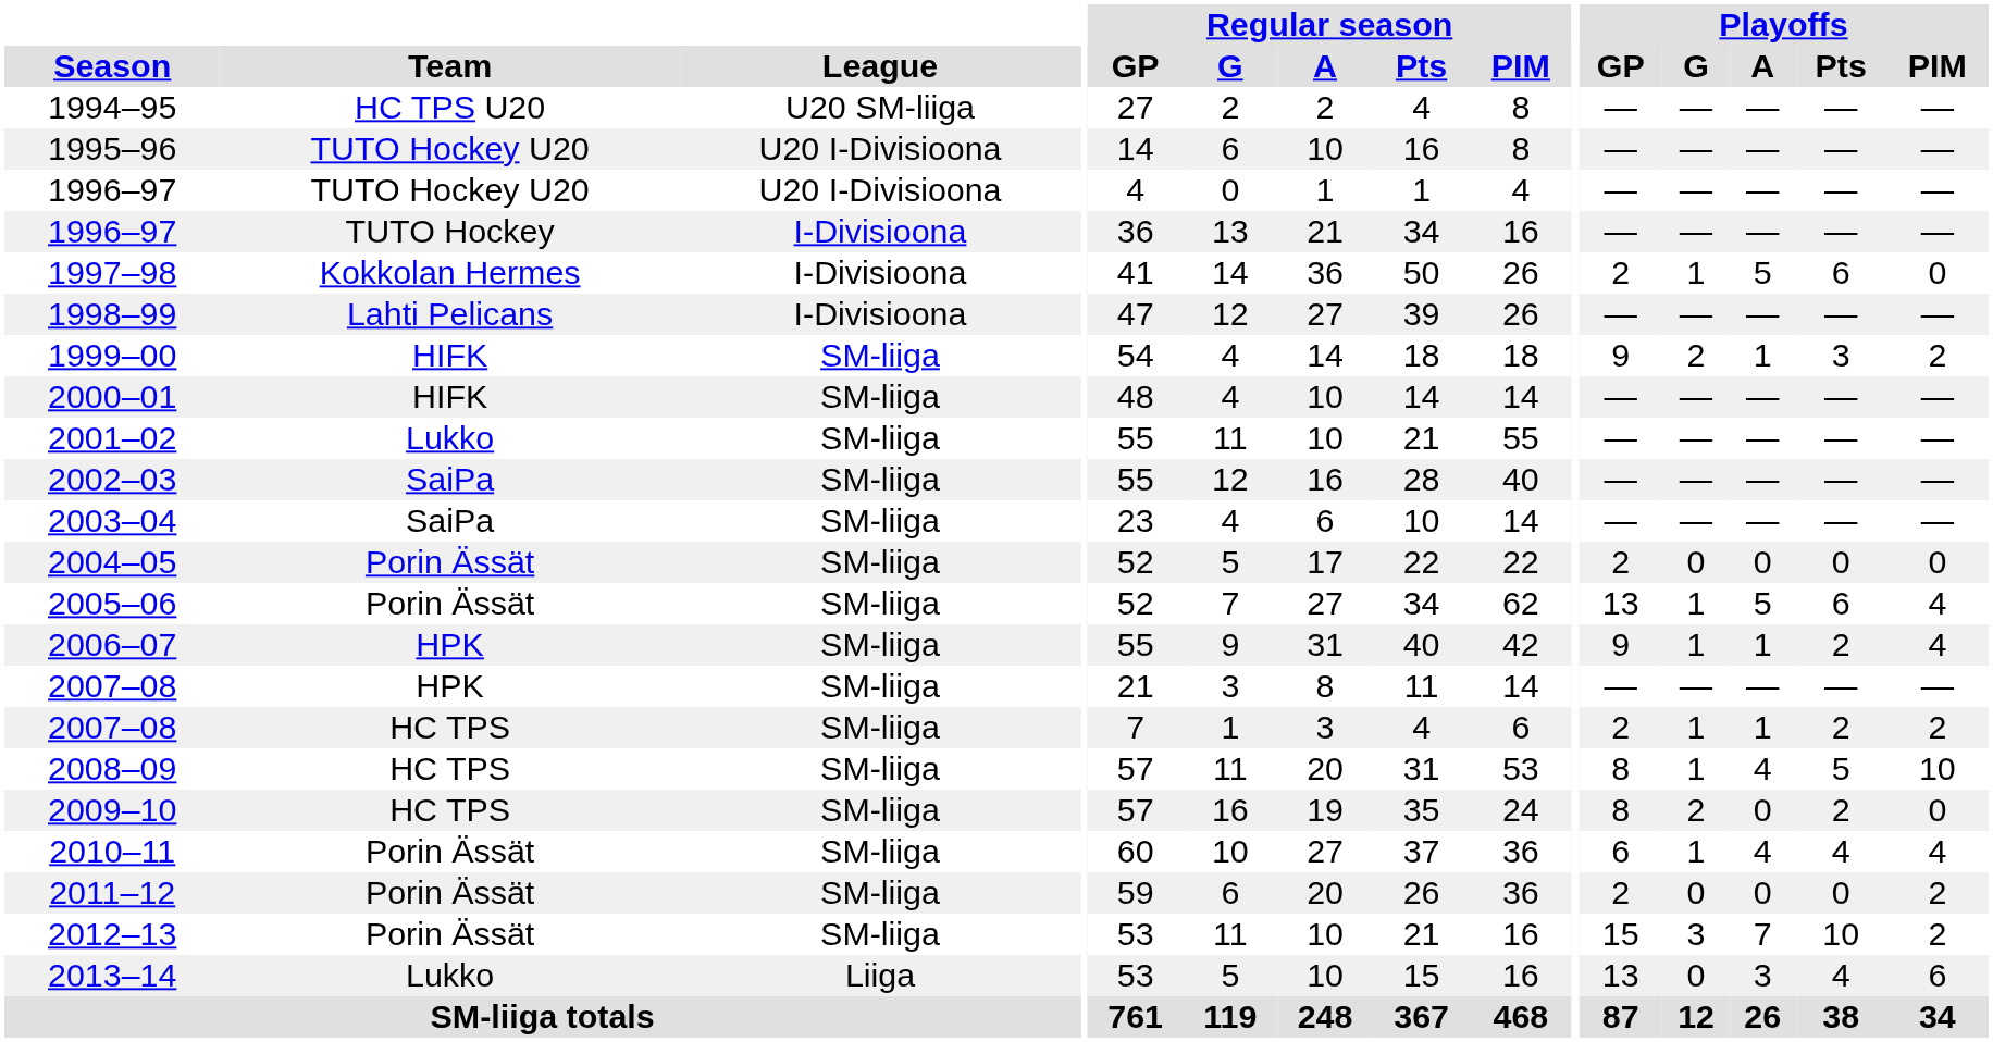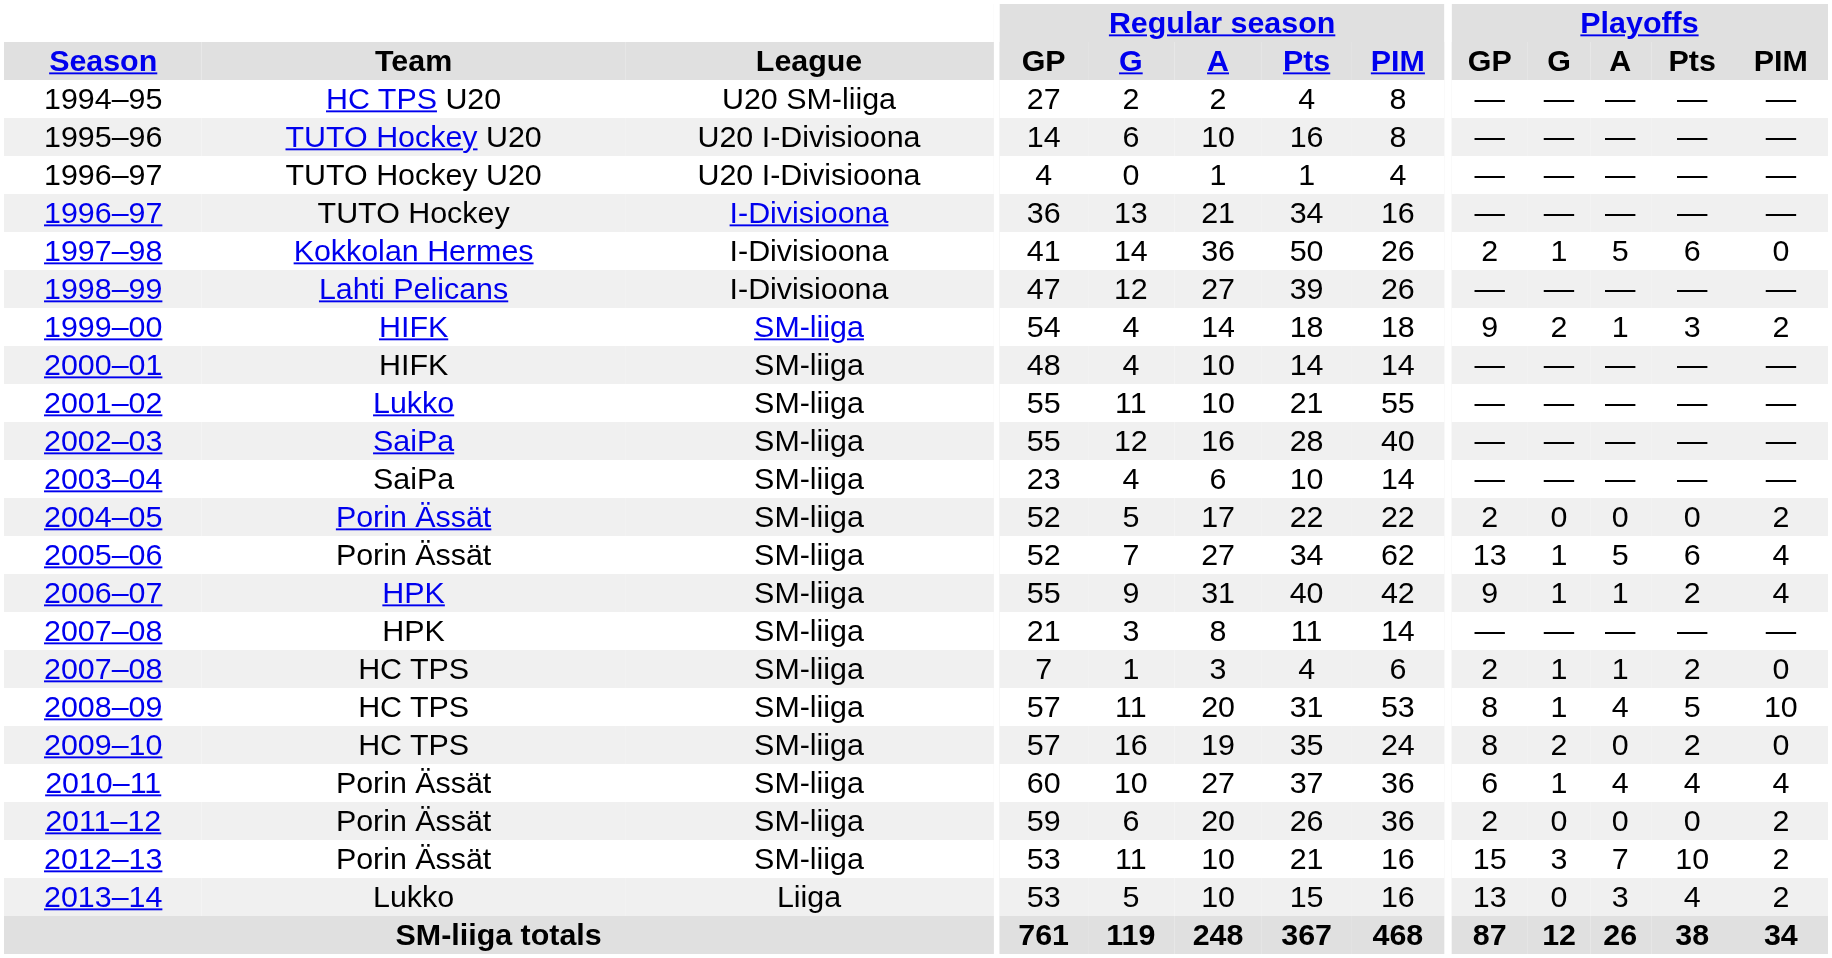 <table border="0" cellpadding="1" cellspacing="0" style="text-align:center; width:60em">
 <tr bgcolor="#e0e0e0">
 <th colspan="3" bgcolor="#ffffff"></th>
 <th rowspan="99" bgcolor="#ffffff"></th>
 <th colspan="5"><a href='#'>Regular season</a></th>
 <th rowspan="99" bgcolor="#ffffff"></th>
 <th colspan="5"><a href='#'>Playoffs</a></th>
 </tr>
 <tr bgcolor="#e0e0e0">
 <th><a href='#'>Season</a></th>
 <th>Team</th>
 <th>League</th>
 <th>GP</th>
 <th><a href='#'>G</a></th>
 <th><a href='#'>A</a></th>
 <th><a href='#'>Pts</a></th>
 <th><a href='#'>PIM</a></th>
 <th>GP</th>
 <th>G</th>
 <th>A</th>
 <th>Pts</th>
 <th>PIM</th>
 </tr>
 <tr>
 <td>1994–95</td>
 <td><a href='#'>HC TPS</a> U20</td>
 <td>U20 SM-liiga</td>
 <td>27</td>
 <td>2</td>
 <td>2</td>
 <td>4</td>
 <td>8</td>
 <td>—</td>
 <td>—</td>
 <td>—</td>
 <td>—</td>
 <td>—</td>
 </tr>
 <tr bgcolor="#f0f0f0">
 <td>1995–96</td>
 <td><a href='#'>TUTO Hockey</a> U20</td>
 <td>U20 I-Divisioona</td>
 <td>14</td>
 <td>6</td>
 <td>10</td>
 <td>16</td>
 <td>8</td>
 <td>—</td>
 <td>—</td>
 <td>—</td>
 <td>—</td>
 <td>—</td>
 </tr>
 <tr>
 <td>1996–97</td>
 <td>TUTO Hockey U20</td>
 <td>U20 I-Divisioona</td>
 <td>4</td>
 <td>0</td>
 <td>1</td>
 <td>1</td>
 <td>4</td>
 <td>—</td>
 <td>—</td>
 <td>—</td>
 <td>—</td>
 <td>—</td>
 </tr>
 <tr bgcolor="#f0f0f0">
 <td><a href='#'>1996–97</a></td>
 <td>TUTO Hockey</td>
 <td><a href='#'>I-Divisioona</a></td>
 <td>36</td>
 <td>13</td>
 <td>21</td>
 <td>34</td>
 <td>16</td>
 <td>—</td>
 <td>—</td>
 <td>—</td>
 <td>—</td>
 <td>—</td>
 </tr>
 <tr>
 <td><a href='#'>1997–98</a></td>
 <td><a href='#'>Kokkolan Hermes</a></td>
 <td>I-Divisioona</td>
 <td>41</td>
 <td>14</td>
 <td>36</td>
 <td>50</td>
 <td>26</td>
 <td>2</td>
 <td>1</td>
 <td>5</td>
 <td>6</td>
 <td>0</td>
 </tr>
 <tr bgcolor="#f0f0f0">
 <td><a href='#'>1998–99</a></td>
 <td><a href='#'>Lahti Pelicans</a></td>
 <td>I-Divisioona</td>
 <td>47</td>
 <td>12</td>
 <td>27</td>
 <td>39</td>
 <td>26</td>
 <td>—</td>
 <td>—</td>
 <td>—</td>
 <td>—</td>
 <td>—</td>
 </tr>
 <tr>
 <td><a href='#'>1999–00</a></td>
 <td><a href='#'>HIFK</a></td>
 <td><a href='#'>SM-liiga</a></td>
 <td>54</td>
 <td>4</td>
 <td>14</td>
 <td>18</td>
 <td>18</td>
 <td>9</td>
 <td>2</td>
 <td>1</td>
 <td>3</td>
 <td>2</td>
 </tr>
 <tr bgcolor="#f0f0f0">
 <td><a href='#'>2000–01</a></td>
 <td>HIFK</td>
 <td>SM-liiga</td>
 <td>48</td>
 <td>4</td>
 <td>10</td>
 <td>14</td>
 <td>14</td>
 <td>—</td>
 <td>—</td>
 <td>—</td>
 <td>—</td>
 <td>—</td>
 </tr>
 <tr>
 <td><a href='#'>2001–02</a></td>
 <td><a href='#'>Lukko</a></td>
 <td>SM-liiga</td>
 <td>55</td>
 <td>11</td>
 <td>10</td>
 <td>21</td>
 <td>55</td>
 <td>—</td>
 <td>—</td>
 <td>—</td>
 <td>—</td>
 <td>—</td>
 </tr>
 <tr bgcolor="#f0f0f0">
 <td><a href='#'>2002–03</a></td>
 <td><a href='#'>SaiPa</a></td>
 <td>SM-liiga</td>
 <td>55</td>
 <td>12</td>
 <td>16</td>
 <td>28</td>
 <td>40</td>
 <td>—</td>
 <td>—</td>
 <td>—</td>
 <td>—</td>
 <td>—</td>
 </tr>
 <tr>
 <td><a href='#'>2003–04</a></td>
 <td>SaiPa</td>
 <td>SM-liiga</td>
 <td>23</td>
 <td>4</td>
 <td>6</td>
 <td>10</td>
 <td>14</td>
 <td>—</td>
 <td>—</td>
 <td>—</td>
 <td>—</td>
 <td>—</td>
 </tr>
 <tr bgcolor="#f0f0f0">
 <td><a href='#'>2004–05</a></td>
 <td><a href='#'>Porin Ässät</a></td>
 <td>SM-liiga</td>
 <td>52</td>
 <td>5</td>
 <td>17</td>
 <td>22</td>
 <td>22</td>
 <td>2</td>
 <td>0</td>
 <td>0</td>
 <td>0</td>
-<td>0</td>
+<td>2</td>
 </tr>
 <tr>
 <td><a href='#'>2005–06</a></td>
 <td>Porin Ässät</td>
 <td>SM-liiga</td>
 <td>52</td>
 <td>7</td>
 <td>27</td>
 <td>34</td>
 <td>62</td>
 <td>13</td>
 <td>1</td>
 <td>5</td>
 <td>6</td>
 <td>4</td>
 </tr>
 <tr bgcolor="#f0f0f0">
 <td><a href='#'>2006–07</a></td>
 <td><a href='#'>HPK</a></td>
 <td>SM-liiga</td>
 <td>55</td>
 <td>9</td>
 <td>31</td>
 <td>40</td>
 <td>42</td>
 <td>9</td>
 <td>1</td>
 <td>1</td>
 <td>2</td>
 <td>4</td>
 </tr>
 <tr>
 <td><a href='#'>2007–08</a></td>
 <td>HPK</td>
 <td>SM-liiga</td>
 <td>21</td>
 <td>3</td>
 <td>8</td>
 <td>11</td>
 <td>14</td>
 <td>—</td>
 <td>—</td>
 <td>—</td>
 <td>—</td>
 <td>—</td>
 </tr>
 <tr bgcolor="#f0f0f0">
 <td><a href='#'>2007–08</a></td>
 <td>HC TPS</td>
 <td>SM-liiga</td>
 <td>7</td>
 <td>1</td>
 <td>3</td>
 <td>4</td>
 <td>6</td>
 <td>2</td>
 <td>1</td>
 <td>1</td>
 <td>2</td>
-<td>2</td>
+<td>0</td>
 </tr>
 <tr>
 <td><a href='#'>2008–09</a></td>
 <td>HC TPS</td>
 <td>SM-liiga</td>
 <td>57</td>
 <td>11</td>
 <td>20</td>
 <td>31</td>
 <td>53</td>
 <td>8</td>
 <td>1</td>
 <td>4</td>
 <td>5</td>
 <td>10</td>
 </tr>
 <tr bgcolor="#f0f0f0">
 <td><a href='#'>2009–10</a></td>
 <td>HC TPS</td>
 <td>SM-liiga</td>
 <td>57</td>
 <td>16</td>
 <td>19</td>
 <td>35</td>
 <td>24</td>
 <td>8</td>
 <td>2</td>
 <td>0</td>
 <td>2</td>
 <td>0</td>
 </tr>
 <tr>
 <td><a href='#'>2010–11</a></td>
 <td>Porin Ässät</td>
 <td>SM-liiga</td>
 <td>60</td>
 <td>10</td>
 <td>27</td>
 <td>37</td>
 <td>36</td>
 <td>6</td>
 <td>1</td>
 <td>4</td>
 <td>4</td>
 <td>4</td>
 </tr>
 <tr bgcolor="#f0f0f0">
 <td><a href='#'>2011–12</a></td>
 <td>Porin Ässät</td>
 <td>SM-liiga</td>
 <td>59</td>
 <td>6</td>
 <td>20</td>
 <td>26</td>
 <td>36</td>
 <td>2</td>
 <td>0</td>
 <td>0</td>
 <td>0</td>
 <td>2</td>
 </tr>
 <tr>
 <td><a href='#'>2012–13</a></td>
 <td>Porin Ässät</td>
 <td>SM-liiga</td>
 <td>53</td>
 <td>11</td>
 <td>10</td>
 <td>21</td>
 <td>16</td>
 <td>15</td>
 <td>3</td>
 <td>7</td>
 <td>10</td>
 <td>2</td>
 </tr>
 <tr bgcolor="#f0f0f0">
 <td><a href='#'>2013–14</a></td>
 <td>Lukko</td>
 <td>Liiga</td>
 <td>53</td>
 <td>5</td>
 <td>10</td>
 <td>15</td>
 <td>16</td>
 <td>13</td>
 <td>0</td>
 <td>3</td>
 <td>4</td>
-<td>6</td>
+<td>2</td>
 </tr>
 <tr>
 </tr>
 <tr ALIGN="center" bgcolor="#e0e0e0">
 <th colspan="3">SM-liiga totals</th>
 <th ALIGN="center">761</th>
 <th ALIGN="center">119</th>
 <th ALIGN="center">248</th>
 <th ALIGN="center">367</th>
 <th ALIGN="center">468</th>
 <th ALIGN="center">87</th>
 <th ALIGN="center">12</th>
 <th ALIGN="center">26</th>
 <th ALIGN="center">38</th>
 <th ALIGN="center">34</th>
 </tr>
 </table>
